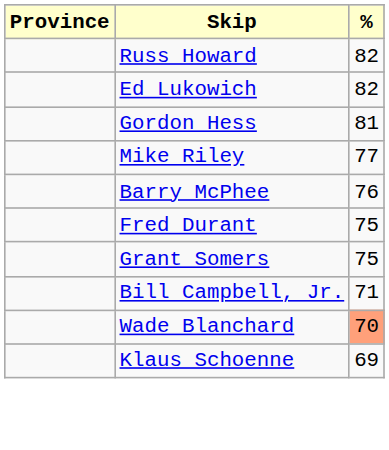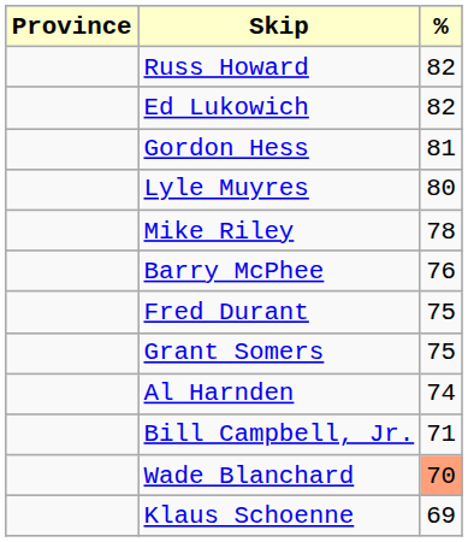 <table class="wikitable">
 <tr>
 <th style="background: #ffffcc;">Province</th>
 <th style="background: #ffffcc;">Skip</th>
 <th style="background: #ffffcc;">%</th>
 </tr>
 <tr>
 <td></td>
 <td><a href='#'>Russ Howard</a></td>
 <td>82</td>
 </tr>
 <tr>
 <td></td>
 <td><a href='#'>Ed Lukowich</a></td>
 <td>82</td>
 </tr>
 <tr>
 <td></td>
 <td><a href='#'>Gordon Hess</a></td>
 <td>81</td>
 </tr>
 <tr>
 <td></td>
+<td><a href='#'>Lyle Muyres</a></td>
+<td>80</td>
+</tr>
+<tr>
+<td></td>
 <td><a href='#'>Mike Riley</a></td>
-<td>77</td>
+<td>78</td>
 </tr>
 <tr>
 <td></td>
 <td><a href='#'>Barry McPhee</a></td>
 <td>76</td>
 </tr>
 <tr>
 <td></td>
 <td><a href='#'>Fred Durant</a></td>
 <td>75</td>
 </tr>
 <tr>
 <td></td>
 <td><a href='#'>Grant Somers</a></td>
 <td>75</td>
 </tr>
 <tr>
 <td></td>
+<td><a href='#'>Al Harnden</a></td>
+<td>74</td>
+</tr>
+<tr>
+<td></td>
 <td><a href='#'>Bill Campbell, Jr.</a></td>
 <td>71</td>
 </tr>
 <tr>
 <td></td>
 <td><a href='#'>Wade Blanchard</a></td>
 <td style="background: lightsalmon;">70</td>
 </tr>
 <tr>
 <td></td>
 <td><a href='#'>Klaus Schoenne</a></td>
 <td>69</td>
 </tr>
 </table>
